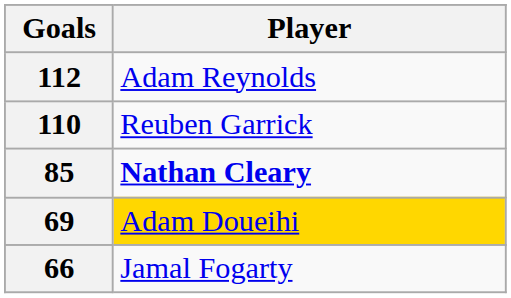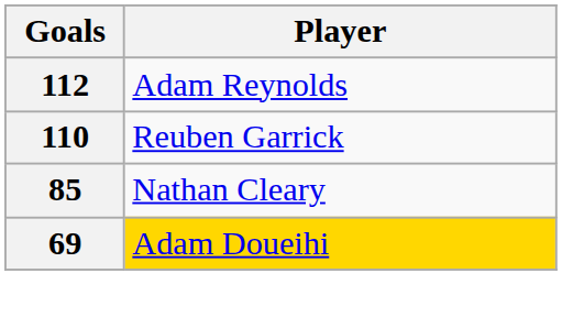 <table class="wikitable" style="text-align:left;">
 <tr>
 <th width=50>Goals</th>
 <th width=200>Player</th>
 </tr>
 <tr>
 <th>112</th>
 <td> <a href='#'>Adam Reynolds</a></td>
 </tr>
 <tr>
 <th>110</th>
 <td> <a href='#'>Reuben Garrick</a></td>
 </tr>
 <tr>
 <th>85</th>
-<td><strong> <a href='#'>Nathan Cleary</a></strong></td>
+<td> <a href='#'>Nathan Cleary</a></td>
 </tr>
 <tr>
 <th>69</th>
 <td style="background: gold;"> <a href='#'>Adam Doueihi</a></td>
 </tr>
-<tr>
-<th>66</th>
-<td> <a href='#'>Jamal Fogarty</a></td>
-</tr>
 </table>
